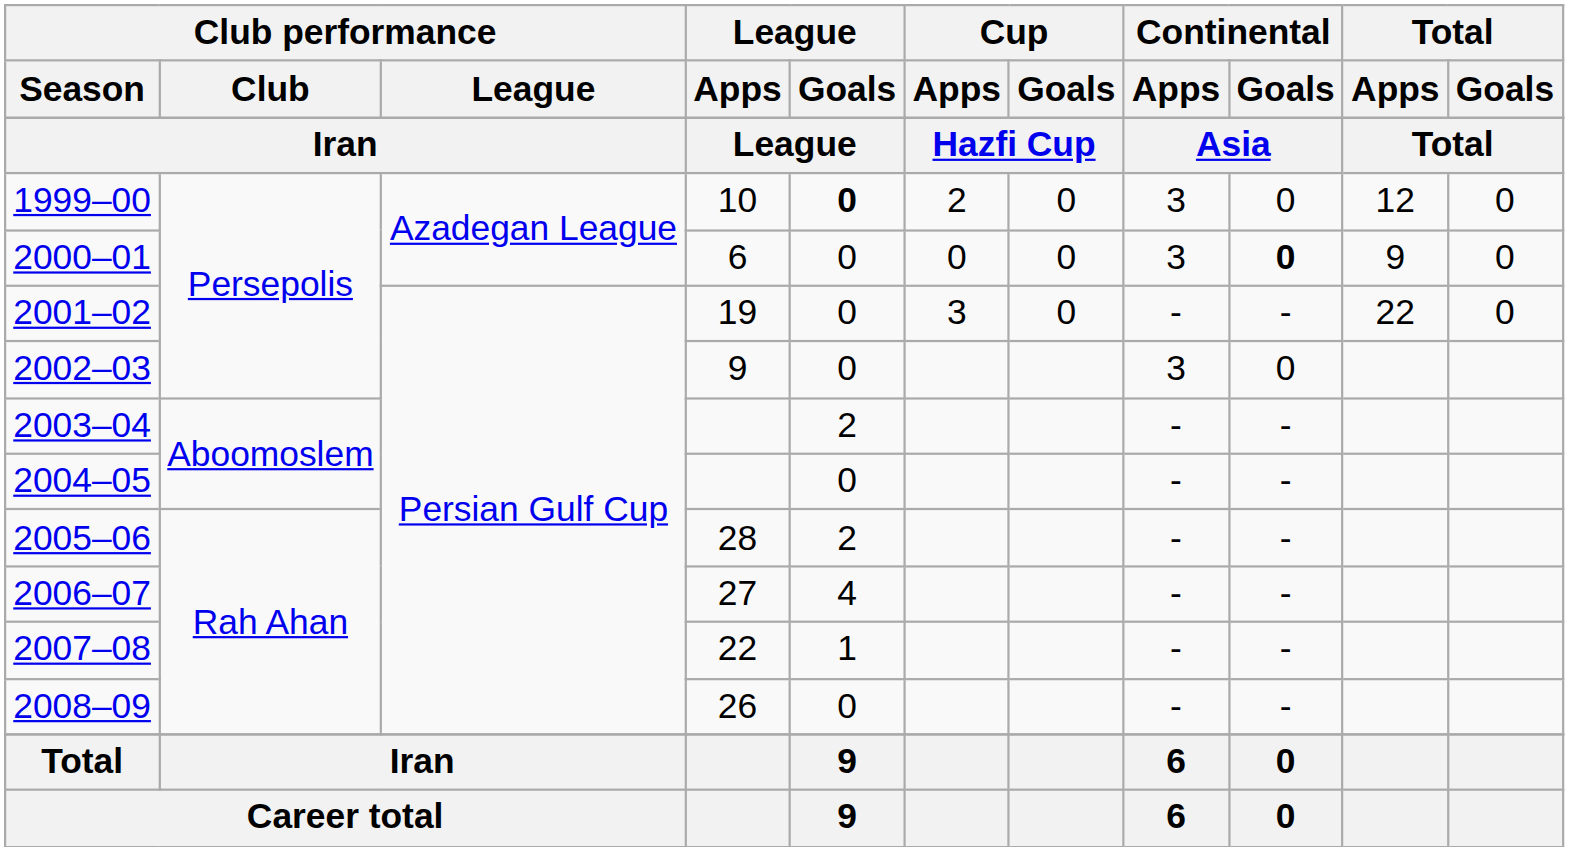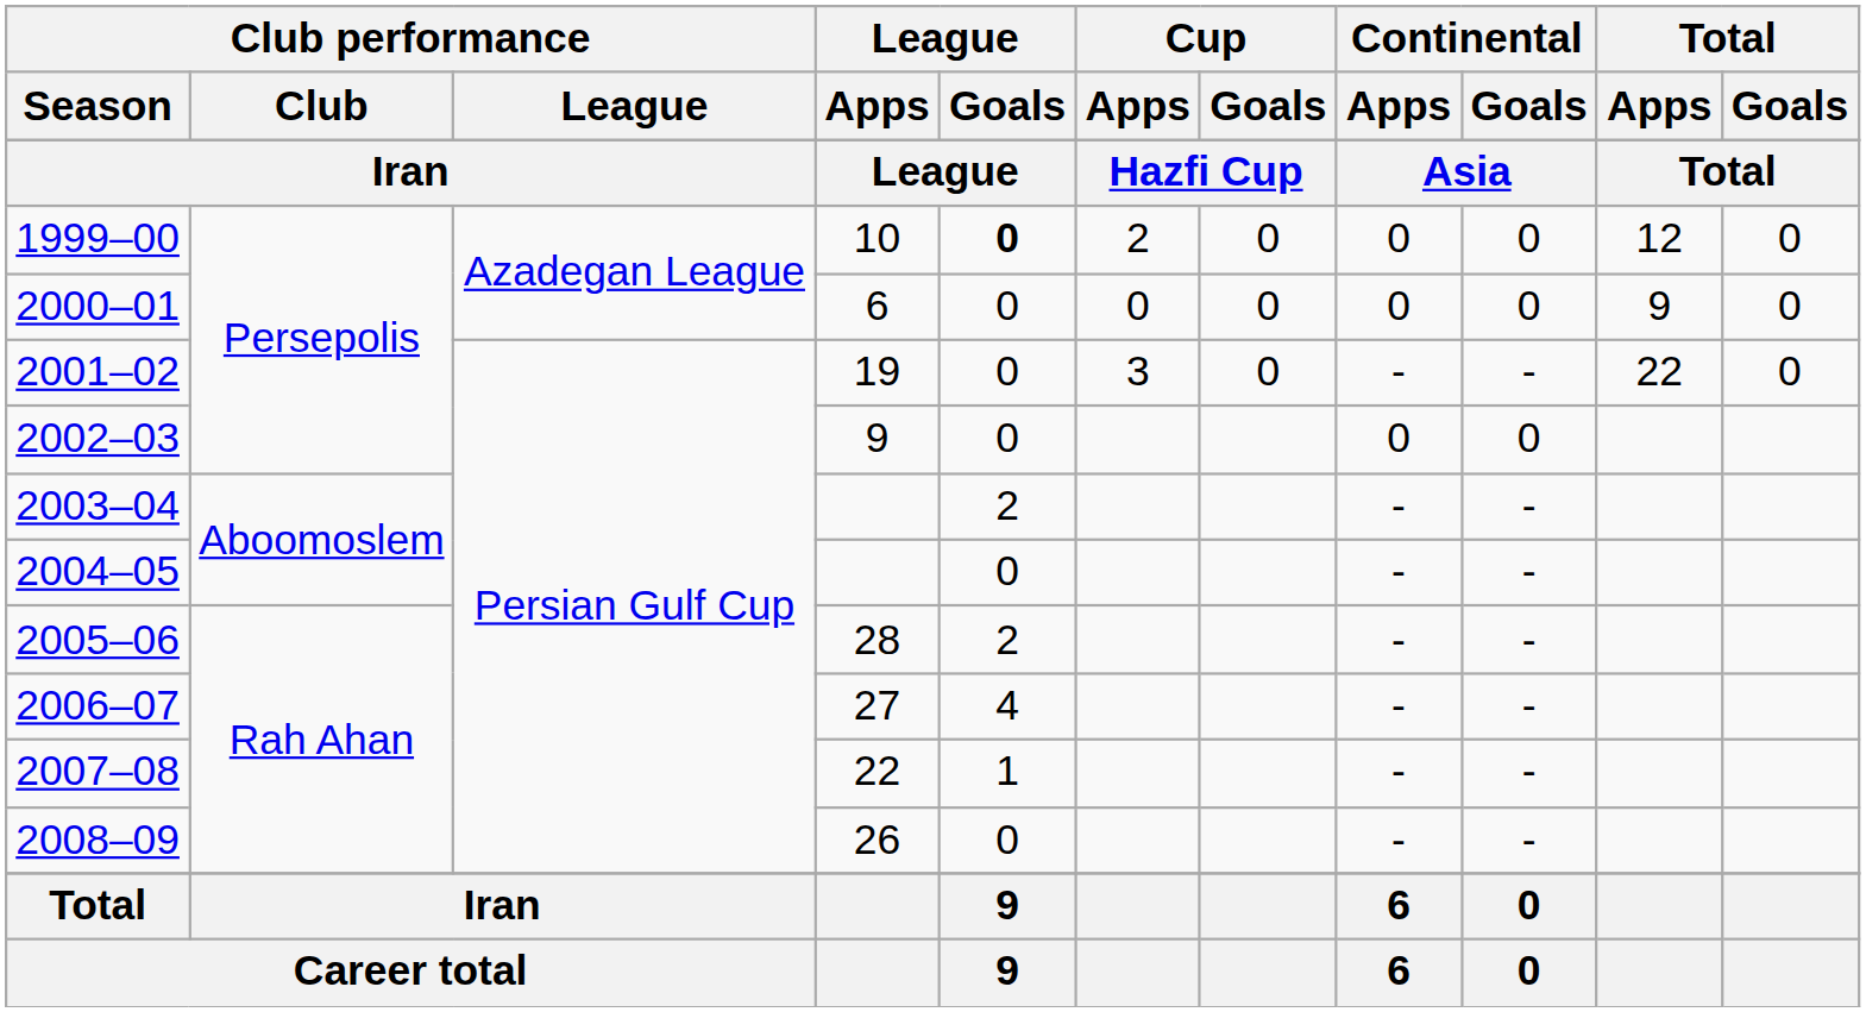 <table class="wikitable" style="text-align:center">
 <tr>
 <th colspan=3>Club performance</th>
 <th colspan=2>League</th>
 <th colspan=2>Cup</th>
 <th colspan=2>Continental</th>
 <th colspan=2>Total</th>
 </tr>
 <tr>
 <th>Season</th>
 <th>Club</th>
 <th>League</th>
 <th>Apps</th>
 <th>Goals</th>
 <th>Apps</th>
 <th>Goals</th>
 <th>Apps</th>
 <th>Goals</th>
 <th>Apps</th>
 <th>Goals</th>
 </tr>
 <tr>
 </tr>
 <tr>
 <th colspan=3>Iran</th>
 <th colspan=2>League</th>
 <th colspan=2><a href='#'>Hazfi Cup</a></th>
 <th colspan=2><a href='#'>Asia</a></th>
 <th colspan=2>Total</th>
 </tr>
 <tr>
 <td><a href='#'>1999–00</a></td>
 <td rowspan="4"><a href='#'>Persepolis</a></td>
 <td rowspan="2"><a href='#'>Azadegan League</a></td>
 <td>10</td>
 <td><strong>0</strong></td>
 <td>2</td>
 <td>0</td>
-<td>3</td>
+<td>0</td>
 <td>0</td>
 <td>12</td>
 <td>0</td>
 </tr>
 <tr>
 <td><a href='#'>2000–01</a></td>
 <td>6</td>
 <td>0</td>
 <td>0</td>
 <td>0</td>
-<td>3</td>
-<td><strong>0</strong></td>
+<td>0</td>
+<td>0</td>
 <td>9</td>
 <td>0</td>
 </tr>
 <tr>
 <td><a href='#'>2001–02</a></td>
 <td rowspan="8"><a href='#'>Persian Gulf Cup</a></td>
 <td>19</td>
 <td>0</td>
 <td>3</td>
 <td>0</td>
 <td>-</td>
 <td>-</td>
 <td>22</td>
 <td>0</td>
 </tr>
 <tr>
 <td><a href='#'>2002–03</a></td>
 <td>9</td>
 <td>0</td>
 <td></td>
 <td></td>
-<td>3</td>
+<td>0</td>
 <td>0</td>
 <td></td>
 <td></td>
 </tr>
 <tr>
 <td><a href='#'>2003–04</a></td>
 <td rowspan="2"><a href='#'>Aboomoslem</a></td>
 <td></td>
 <td>2</td>
 <td></td>
 <td></td>
 <td>-</td>
 <td>-</td>
 <td></td>
 <td></td>
 </tr>
 <tr>
 <td><a href='#'>2004–05</a></td>
 <td></td>
 <td>0</td>
 <td></td>
 <td></td>
 <td>-</td>
 <td>-</td>
 <td></td>
 <td></td>
 </tr>
 <tr>
 <td><a href='#'>2005–06</a></td>
 <td rowspan="4"><a href='#'>Rah Ahan</a></td>
 <td>28</td>
 <td>2</td>
 <td></td>
 <td></td>
 <td>-</td>
 <td>-</td>
 <td></td>
 <td></td>
 </tr>
 <tr>
 <td><a href='#'>2006–07</a></td>
 <td>27</td>
 <td>4</td>
 <td></td>
 <td></td>
 <td>-</td>
 <td>-</td>
 <td></td>
 <td></td>
 </tr>
 <tr>
 <td><a href='#'>2007–08</a></td>
 <td>22</td>
 <td>1</td>
 <td></td>
 <td></td>
 <td>-</td>
 <td>-</td>
 <td></td>
 <td></td>
 </tr>
 <tr>
 <td><a href='#'>2008–09</a></td>
 <td>26</td>
 <td>0</td>
 <td></td>
 <td></td>
 <td>-</td>
 <td>-</td>
 <td></td>
 <td></td>
 </tr>
 <tr>
 </tr>
 <tr>
 <th rowspan=1>Total</th>
 <th colspan=2>Iran</th>
 <th></th>
 <th>9</th>
 <th></th>
 <th></th>
 <th>6</th>
 <th>0</th>
 <th></th>
 <th></th>
 </tr>
 <tr>
 <th colspan=3>Career total</th>
 <th></th>
 <th>9</th>
 <th></th>
 <th></th>
 <th>6</th>
 <th>0</th>
 <th></th>
 <th></th>
 </tr>
 </table>
